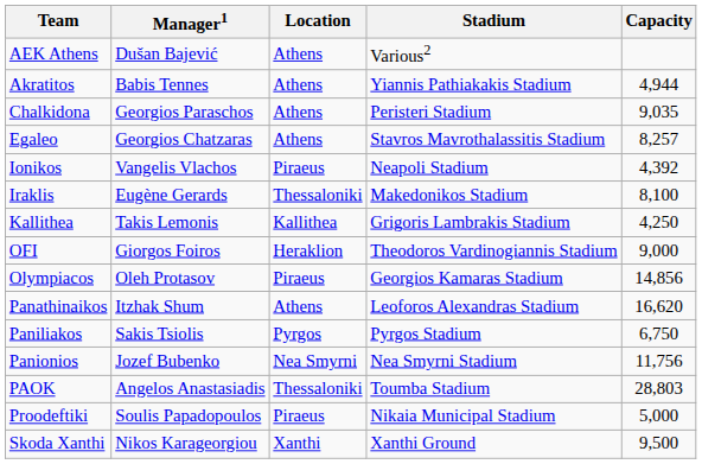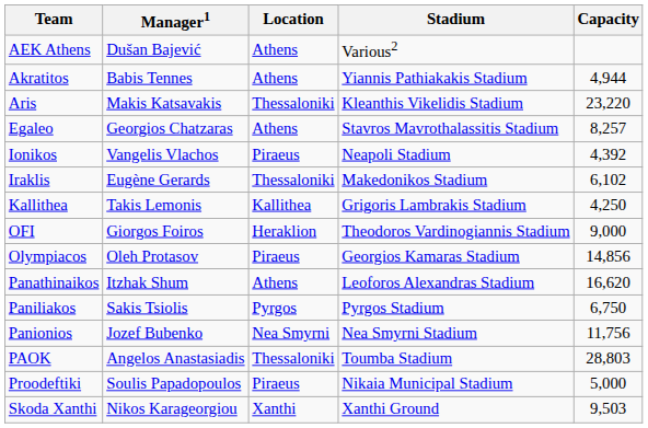 <table class="wikitable sortable" style="text-align: left;">
 <tr>
 <th>Team</th>
 <th>Manager<sup>1</sup></th>
 <th>Location</th>
 <th>Stadium</th>
 <th>Capacity</th>
 </tr>
 <tr>
 <td><a href='#'>AEK Athens</a></td>
 <td> <a href='#'>Dušan Bajević</a></td>
 <td><a href='#'>Athens</a></td>
 <td>Various<sup>2</sup></td>
 <td align="center"></td>
 </tr>
 <tr>
 <td><a href='#'>Akratitos</a></td>
 <td> <a href='#'>Babis Tennes</a></td>
 <td><a href='#'>Athens</a></td>
 <td><a href='#'>Yiannis Pathiakakis Stadium</a></td>
 <td align="center">4,944</td>
 </tr>
 <tr>
-<td><a href='#'>Chalkidona</a></td>
-<td> <a href='#'>Georgios Paraschos</a></td>
-<td><a href='#'>Athens</a></td>
-<td><a href='#'>Peristeri Stadium</a></td>
-<td align="center">9,035</td>
+<td><a href='#'>Aris</a></td>
+<td> <a href='#'>Makis Katsavakis</a></td>
+<td><a href='#'>Thessaloniki</a></td>
+<td><a href='#'>Kleanthis Vikelidis Stadium</a></td>
+<td align="center">23,220</td>
 </tr>
 <tr>
 <td><a href='#'>Egaleo</a></td>
 <td> <a href='#'>Georgios Chatzaras</a></td>
 <td><a href='#'>Athens</a></td>
 <td><a href='#'>Stavros Mavrothalassitis Stadium</a></td>
 <td align="center">8,257</td>
 </tr>
 <tr>
 <td><a href='#'>Ionikos</a></td>
 <td> <a href='#'>Vangelis Vlachos</a></td>
 <td><a href='#'>Piraeus</a></td>
 <td><a href='#'>Neapoli Stadium</a></td>
 <td align="center">4,392</td>
 </tr>
 <tr>
 <td><a href='#'>Iraklis</a></td>
 <td> <a href='#'>Eugène Gerards</a></td>
 <td><a href='#'>Thessaloniki</a></td>
 <td><a href='#'>Makedonikos Stadium</a></td>
-<td align="center">8,100</td>
+<td align="center">6,102</td>
 </tr>
 <tr>
 <td><a href='#'>Kallithea</a></td>
 <td> <a href='#'>Takis Lemonis</a></td>
 <td><a href='#'>Kallithea</a></td>
 <td><a href='#'>Grigoris Lambrakis Stadium</a></td>
 <td align="center">4,250</td>
 </tr>
 <tr>
 <td><a href='#'>OFI</a></td>
 <td> <a href='#'>Giorgos Foiros</a></td>
 <td><a href='#'>Heraklion</a></td>
 <td><a href='#'>Theodoros Vardinogiannis Stadium</a></td>
 <td align="center">9,000</td>
 </tr>
 <tr>
 <td><a href='#'>Olympiacos</a></td>
 <td> <a href='#'>Oleh Protasov</a></td>
 <td><a href='#'>Piraeus</a></td>
 <td><a href='#'>Georgios Kamaras Stadium</a></td>
 <td align="center">14,856</td>
 </tr>
 <tr>
 <td><a href='#'>Panathinaikos</a></td>
 <td> <a href='#'>Itzhak Shum</a></td>
 <td><a href='#'>Athens</a></td>
 <td><a href='#'>Leoforos Alexandras Stadium</a></td>
 <td align="center">16,620</td>
 </tr>
 <tr>
 <td><a href='#'>Paniliakos</a></td>
 <td> <a href='#'>Sakis Tsiolis</a></td>
 <td><a href='#'>Pyrgos</a></td>
 <td><a href='#'>Pyrgos Stadium</a></td>
 <td align="center">6,750</td>
 </tr>
 <tr>
 <td><a href='#'>Panionios</a></td>
 <td> <a href='#'>Jozef Bubenko</a></td>
 <td><a href='#'>Nea Smyrni</a></td>
 <td><a href='#'>Nea Smyrni Stadium</a></td>
 <td align="center">11,756</td>
 </tr>
 <tr>
 <td><a href='#'>PAOK</a></td>
 <td> <a href='#'>Angelos Anastasiadis</a></td>
 <td><a href='#'>Thessaloniki</a></td>
 <td><a href='#'>Toumba Stadium</a></td>
 <td align="center">28,803</td>
 </tr>
 <tr>
 <td><a href='#'>Proodeftiki</a></td>
 <td> <a href='#'>Soulis Papadopoulos</a></td>
 <td><a href='#'>Piraeus</a></td>
 <td><a href='#'>Nikaia Municipal Stadium</a></td>
 <td align="center">5,000</td>
 </tr>
 <tr>
 <td><a href='#'>Skoda Xanthi</a></td>
 <td> <a href='#'>Nikos Karageorgiou</a></td>
 <td><a href='#'>Xanthi</a></td>
 <td><a href='#'>Xanthi Ground</a></td>
-<td align="center">9,500</td>
+<td align="center">9,503</td>
 </tr>
 </table>
